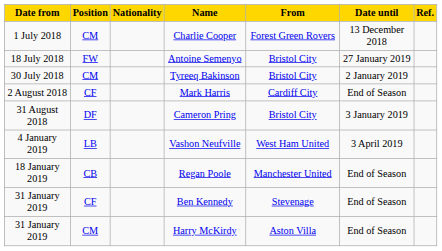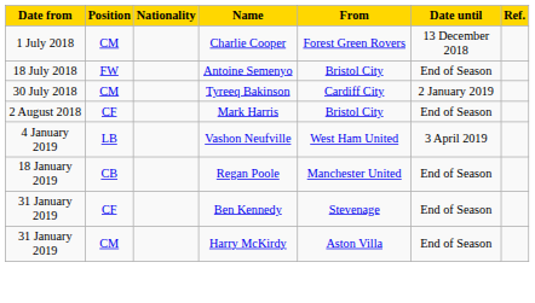 <table class="wikitable"  style="text-align:center; font-size:90%; ">
 <tr>
 <th style="background:gold; color:black; width:110px;">Date from</th>
 <th style="background:gold; color:black; width:50px;">Position</th>
 <th style="background:gold; color:black; width:50px;">Nationality</th>
 <th style="background:gold; color:black; width:140px;">Name</th>
 <th style="background:gold; color:black; width:160px;">From</th>
 <th style="background:gold; color:black; width:120px;">Date until</th>
 <th style="background:gold; color:black; width:25px;">Ref.</th>
 </tr>
 <tr>
 <td>1 July 2018</td>
 <td><a href='#'>CM</a></td>
 <td></td>
 <td><a href='#'>Charlie Cooper</a></td>
 <td><a href='#'>Forest Green Rovers</a></td>
 <td>13 December 2018</td>
 <td></td>
 </tr>
 <tr>
 <td>18 July 2018</td>
 <td><a href='#'>FW</a></td>
 <td></td>
 <td><a href='#'>Antoine Semenyo</a></td>
 <td><a href='#'>Bristol City</a></td>
-<td>27 January 2019</td>
+<td>End of Season</td>
 <td></td>
 </tr>
 <tr>
 <td>30 July 2018</td>
 <td><a href='#'>CM</a></td>
 <td></td>
 <td><a href='#'>Tyreeq Bakinson</a></td>
-<td><a href='#'>Bristol City</a></td>
+<td><a href='#'>Cardiff City</a></td>
 <td>2 January 2019</td>
 <td></td>
 </tr>
 <tr>
 <td>2 August 2018</td>
 <td><a href='#'>CF</a></td>
 <td></td>
 <td><a href='#'>Mark Harris</a></td>
-<td><a href='#'>Cardiff City</a></td>
+<td><a href='#'>Bristol City</a></td>
 <td>End of Season</td>
-<td></td>
-</tr>
-<tr>
-<td>31 August 2018</td>
-<td><a href='#'>DF</a></td>
-<td></td>
-<td><a href='#'>Cameron Pring</a></td>
-<td><a href='#'>Bristol City</a></td>
-<td>3 January 2019</td>
 <td></td>
 </tr>
 <tr>
 <td>4 January 2019</td>
 <td><a href='#'>LB</a></td>
 <td></td>
 <td><a href='#'>Vashon Neufville</a></td>
 <td><a href='#'>West Ham United</a></td>
 <td>3 April 2019</td>
 <td></td>
 </tr>
 <tr>
 <td>18 January 2019</td>
 <td><a href='#'>CB</a></td>
 <td></td>
 <td><a href='#'>Regan Poole</a></td>
 <td><a href='#'>Manchester United</a></td>
 <td>End of Season</td>
 <td></td>
 </tr>
 <tr>
 <td>31 January 2019</td>
 <td><a href='#'>CF</a></td>
 <td></td>
 <td><a href='#'>Ben Kennedy</a></td>
 <td><a href='#'>Stevenage</a></td>
 <td>End of Season</td>
 <td></td>
 </tr>
 <tr>
 <td>31 January 2019</td>
 <td><a href='#'>CM</a></td>
 <td></td>
 <td><a href='#'>Harry McKirdy</a></td>
 <td><a href='#'>Aston Villa</a></td>
 <td>End of Season</td>
 <td></td>
 </tr>
 </table>
